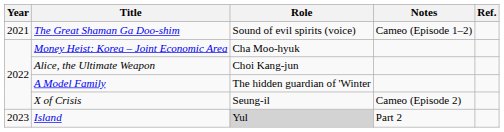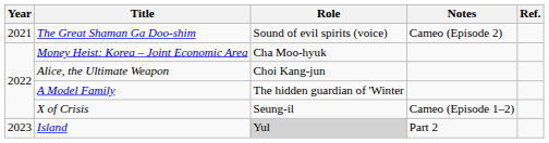 <table class="wikitable sortable">
 <tr>
 <th>Year</th>
 <th>Title</th>
 <th>Role</th>
 <th>Notes</th>
 <th>Ref.</th>
 </tr>
 <tr>
 <td>2021</td>
 <td><em><a href='#'>The Great Shaman Ga Doo-shim</a></em></td>
 <td>Sound of evil spirits (voice)</td>
-<td>Cameo (Episode 1–2)</td>
+<td>Cameo (Episode 2)</td>
 <td></td>
 </tr>
 <tr>
 <td rowspan="4">2022</td>
 <td><em><a href='#'>Money Heist: Korea – Joint Economic Area</a></em></td>
 <td>Cha Moo-hyuk</td>
 <td></td>
 <td></td>
 </tr>
 <tr>
 <td><em>Alice, the Ultimate Weapon</em></td>
 <td>Choi Kang-jun</td>
 <td></td>
 <td></td>
 </tr>
 <tr>
 <td><em><a href='#'>A Model Family</a></em></td>
 <td>The hidden guardian of 'Winter</td>
 <td></td>
 <td></td>
 </tr>
 <tr>
 <td><em>X of Crisis</em></td>
 <td>Seung-il</td>
-<td>Cameo (Episode 2)</td>
+<td>Cameo (Episode 1–2)</td>
 <td></td>
 </tr>
 <tr>
 <td>2023</td>
 <td><em><a href='#'>Island</a></em></td>
 <td style="background: lightgrey;">Yul</td>
 <td>Part 2</td>
 <td></td>
 </tr>
 </table>
